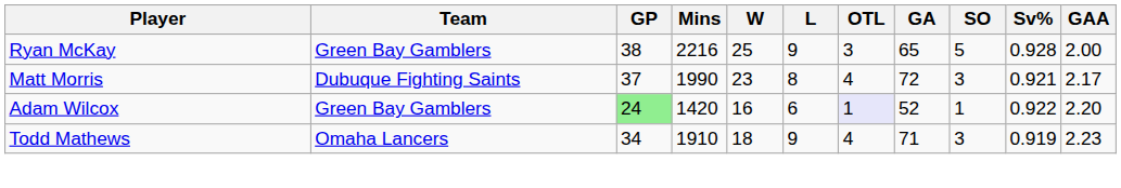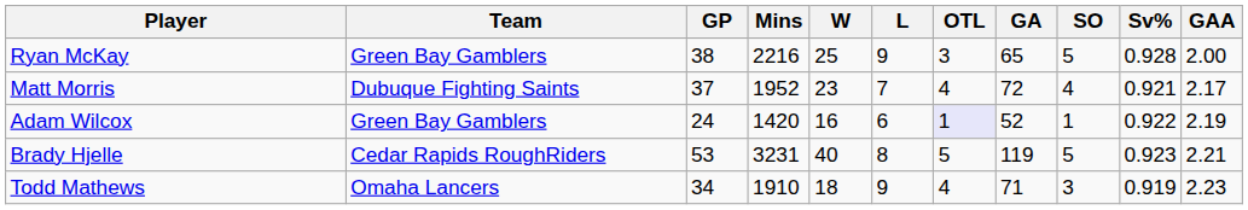 <table class="wikitable">
 <tr>
 <th bgcolor="#DDDDFF" width="27.5%">Player</th>
 <th bgcolor="#DDDDFF" width="27.5%">Team</th>
 <th bgcolor="#DDDDFF" width="5%">GP</th>
 <th bgcolor="#DDDDFF" width="5%">Mins</th>
 <th bgcolor="#DDDDFF" width="5%">W</th>
 <th bgcolor="#DDDDFF" width="5%">L</th>
 <th bgcolor="#DDDDFF" width="5%">OTL</th>
 <th bgcolor="#DDDDFF" width="5%">GA</th>
 <th bgcolor="#DDDDFF" width="5%">SO</th>
 <th bgcolor="#DDDDFF" width="5%">Sv%</th>
 <th bgcolor="#DDDDFF" width="5%">GAA</th>
 </tr>
 <tr>
 <td><a href='#'>Ryan McKay</a></td>
 <td><a href='#'>Green Bay Gamblers</a></td>
 <td>38</td>
 <td>2216</td>
 <td>25</td>
 <td>9</td>
 <td>3</td>
 <td>65</td>
 <td>5</td>
 <td>0.928</td>
 <td>2.00</td>
 </tr>
 <tr>
 <td><a href='#'>Matt Morris</a></td>
 <td><a href='#'>Dubuque Fighting Saints</a></td>
 <td>37</td>
-<td>1990</td>
+<td>1952</td>
 <td>23</td>
-<td>8</td>
+<td>7</td>
 <td>4</td>
 <td>72</td>
-<td>3</td>
+<td>4</td>
 <td>0.921</td>
 <td>2.17</td>
 </tr>
 <tr>
 <td><a href='#'>Adam Wilcox</a></td>
 <td><a href='#'>Green Bay Gamblers</a></td>
-<td style="background: lightgreen;">24</td>
+<td>24</td>
 <td>1420</td>
 <td>16</td>
 <td>6</td>
 <td style="background: lavender;">1</td>
 <td>52</td>
 <td>1</td>
 <td>0.922</td>
-<td>2.20</td>
+<td>2.19</td>
+</tr>
+<tr>
+<td><a href='#'>Brady Hjelle</a></td>
+<td><a href='#'>Cedar Rapids RoughRiders</a></td>
+<td>53</td>
+<td>3231</td>
+<td>40</td>
+<td>8</td>
+<td>5</td>
+<td>119</td>
+<td>5</td>
+<td>0.923</td>
+<td>2.21</td>
 </tr>
 <tr>
 <td><a href='#'>Todd Mathews</a></td>
 <td><a href='#'>Omaha Lancers</a></td>
 <td>34</td>
 <td>1910</td>
 <td>18</td>
 <td>9</td>
 <td>4</td>
 <td>71</td>
 <td>3</td>
 <td>0.919</td>
 <td>2.23</td>
 </tr>
 </table>
